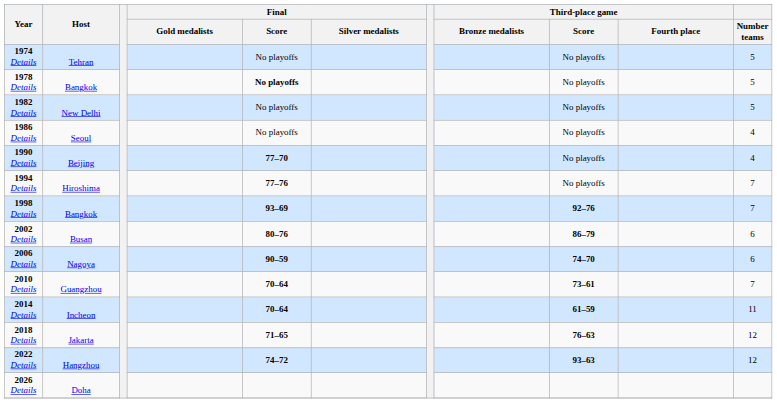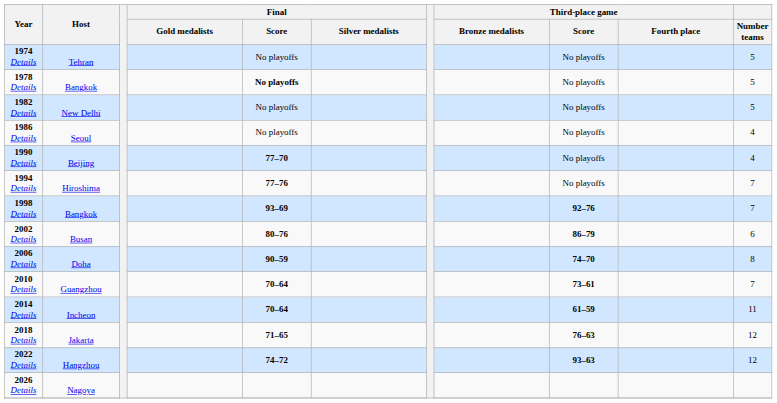 <table class="wikitable" style="font-size:90%; width: 98%; text-align: center;">
 <tr bgcolor=#C1D8FF>
 <th rowspan=2 width=5%>Year</th>
 <th rowspan=2 width=10%>Host</th>
 <th width=1% rowspan=18 bgcolor=ffffff></th>
 <th colspan=3>Final</th>
 <th width=1% rowspan=18 bgcolor=ffffff></th>
 <th colspan=3>Third-place game</th>
 <th></th>
 </tr>
 <tr bgcolor=#EFEFEF>
 <th width=15%>Gold medalists</th>
 <th width=9%>Score</th>
 <th width=15%>Silver medalists</th>
 <th width=15%>Bronze medalists</th>
 <th width=9%>Score</th>
 <th width=15%>Fourth place</th>
 <th>Number teams</th>
 </tr>
 <tr bgcolor=#D0E7FF>
 <td><strong>1974</strong> <br> <em><a href='#'>Details</a></em></td>
 <td> <br> <a href='#'>Tehran</a></td>
 <td><strong></strong></td>
 <td>No playoffs</td>
 <td></td>
 <td></td>
 <td>No playoffs</td>
 <td></td>
 <td>5</td>
 </tr>
 <tr>
 <td><strong>1978</strong> <br> <em><a href='#'>Details</a></em></td>
 <td> <br> <a href='#'>Bangkok</a></td>
 <td><strong></strong></td>
 <td><strong>No playoffs</strong></td>
 <td></td>
 <td></td>
 <td>No playoffs</td>
 <td></td>
 <td>5</td>
 </tr>
 <tr bgcolor=#D0E7FF>
 <td><strong>1982</strong> <br> <em><a href='#'>Details</a></em></td>
 <td> <br> <a href='#'>New Delhi</a></td>
 <td><strong></strong></td>
 <td>No playoffs</td>
 <td></td>
 <td></td>
 <td>No playoffs</td>
 <td></td>
 <td>5</td>
 </tr>
 <tr>
 <td><strong>1986</strong> <br> <em><a href='#'>Details</a></em></td>
 <td> <br> <a href='#'>Seoul</a></td>
 <td><strong></strong></td>
 <td>No playoffs</td>
 <td></td>
 <td></td>
 <td>No playoffs</td>
 <td></td>
 <td>4</td>
 </tr>
 <tr bgcolor=#D0E7FF>
 <td><strong>1990</strong> <br> <em><a href='#'>Details</a></em></td>
 <td> <br> <a href='#'>Beijing</a></td>
 <td><strong></strong></td>
 <td><strong>77–70</strong></td>
 <td></td>
 <td></td>
 <td>No playoffs</td>
 <td></td>
 <td>4</td>
 </tr>
 <tr>
 <td><strong>1994</strong> <br> <em><a href='#'>Details</a></em></td>
 <td> <br> <a href='#'>Hiroshima</a></td>
 <td><strong></strong></td>
 <td><strong>77–76</strong></td>
 <td></td>
 <td></td>
 <td>No playoffs</td>
 <td></td>
 <td>7</td>
 </tr>
 <tr bgcolor=#D0E7FF>
 <td><strong>1998</strong> <br> <em><a href='#'>Details</a></em></td>
 <td> <br> <a href='#'>Bangkok</a></td>
 <td><strong></strong></td>
 <td><strong>93–69</strong></td>
 <td></td>
 <td></td>
 <td><strong>92–76</strong></td>
 <td></td>
 <td>7</td>
 </tr>
 <tr>
 <td><strong>2002</strong> <br> <em><a href='#'>Details</a></em></td>
 <td> <br> <a href='#'>Busan</a></td>
 <td><strong></strong></td>
 <td><strong>80–76</strong></td>
 <td></td>
 <td></td>
 <td><strong>86–79</strong></td>
 <td></td>
 <td>6</td>
 </tr>
 <tr bgcolor=#D0E7FF>
 <td><strong>2006</strong> <br> <em><a href='#'>Details</a></em></td>
-<td> <br> <a href='#'>Nagoya</a></td>
+<td> <br> <a href='#'>Doha</a></td>
 <td><strong></strong></td>
 <td><strong>90–59</strong></td>
 <td></td>
 <td></td>
 <td><strong>74–70</strong></td>
 <td></td>
-<td>6</td>
+<td>8</td>
 </tr>
 <tr>
 <td><strong>2010</strong> <br> <em><a href='#'>Details</a></em></td>
 <td> <br> <a href='#'>Guangzhou</a></td>
 <td><strong></strong></td>
 <td><strong>70–64</strong></td>
 <td></td>
 <td></td>
 <td><strong>73–61</strong></td>
 <td></td>
 <td>7</td>
 </tr>
 <tr bgcolor=#D0E7FF>
 <td><strong>2014</strong> <br> <em><a href='#'>Details</a></em></td>
 <td> <br> <a href='#'>Incheon</a></td>
 <td><strong></strong></td>
 <td><strong>70–64</strong></td>
 <td></td>
 <td></td>
 <td><strong>61–59</strong></td>
 <td></td>
 <td>11</td>
 </tr>
 <tr>
 <td><strong>2018</strong> <br> <em><a href='#'>Details</a></em></td>
 <td> <br> <a href='#'>Jakarta</a></td>
 <td><strong></strong></td>
 <td><strong>71–65</strong></td>
 <td></td>
 <td></td>
 <td><strong>76–63</strong></td>
 <td></td>
 <td>12</td>
 </tr>
 <tr bgcolor=#D0E7FF>
 <td><strong>2022</strong> <br> <em><a href='#'>Details</a></em></td>
 <td> <br> <a href='#'>Hangzhou</a></td>
 <td><strong></strong></td>
 <td><strong>74–72</strong></td>
 <td></td>
 <td></td>
 <td><strong>93–63</strong></td>
 <td></td>
 <td>12</td>
 </tr>
 <tr>
 <td><strong>2026</strong> <br> <em><a href='#'>Details</a></em></td>
-<td> <br> <a href='#'>Doha</a></td>
+<td> <br> <a href='#'>Nagoya</a></td>
 <td></td>
 <td></td>
 <td></td>
 <td></td>
 <td></td>
 <td></td>
 <td></td>
 </tr>
 <tr>
 </tr>
 </table>
